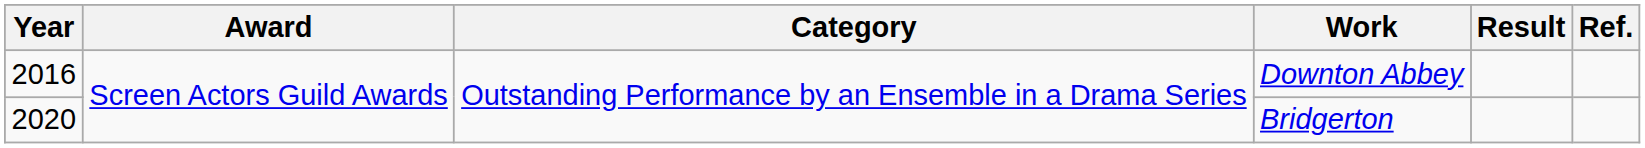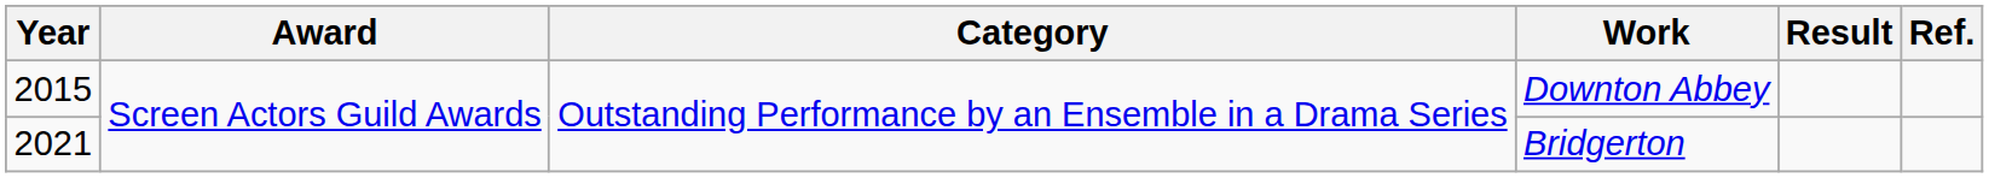 <table class="wikitable">
 <tr>
 <th>Year</th>
 <th>Award</th>
 <th>Category</th>
 <th>Work</th>
 <th>Result</th>
 <th>Ref.</th>
 </tr>
 <tr>
-<td>2016</td>
+<td>2015</td>
 <td rowspan="2"><a href='#'>Screen Actors Guild Awards</a></td>
 <td rowspan="2"><a href='#'>Outstanding Performance by an Ensemble in a Drama Series</a></td>
 <td><em><a href='#'>Downton Abbey</a></em></td>
 <td></td>
 <td></td>
 </tr>
 <tr>
-<td>2020</td>
+<td>2021</td>
 <td><em><a href='#'>Bridgerton</a></em></td>
 <td></td>
 <td></td>
 </tr>
 </table>
